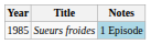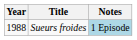 <table class="wikitable">
 <tr>
 <th>Year</th>
 <th>Title</th>
 <th>Notes</th>
 </tr>
 <tr>
-<td>1985</td>
+<td>1988</td>
 <td><em>Sueurs froides</em></td>
 <td style="background: lightblue;">1 Episode</td>
 </tr>
 </table>
